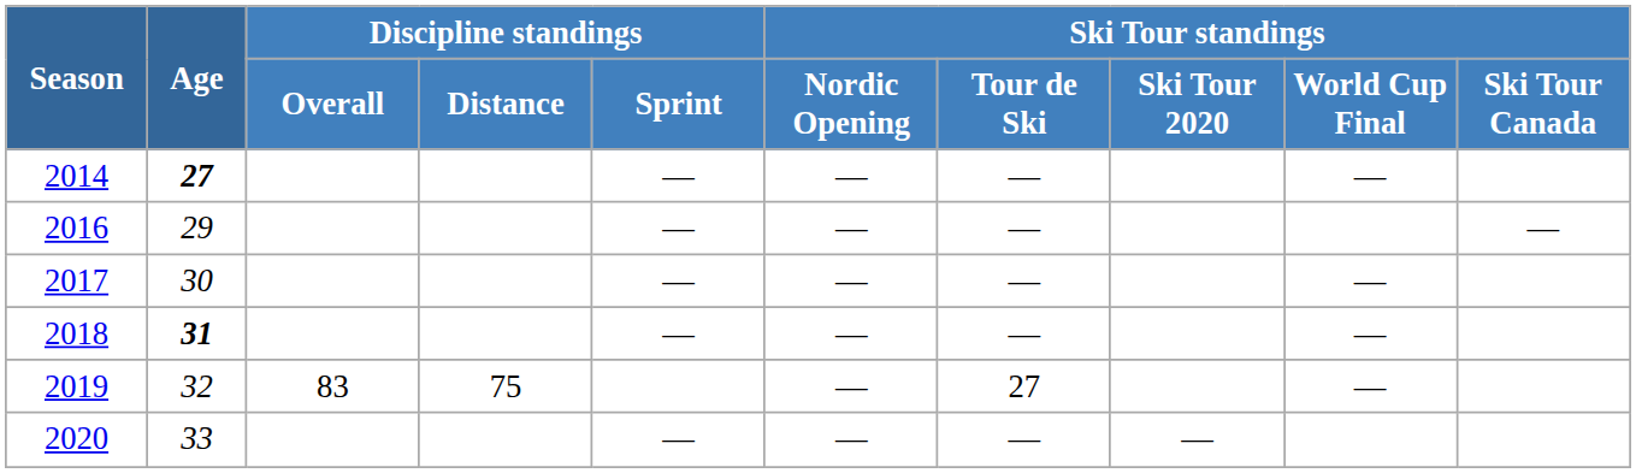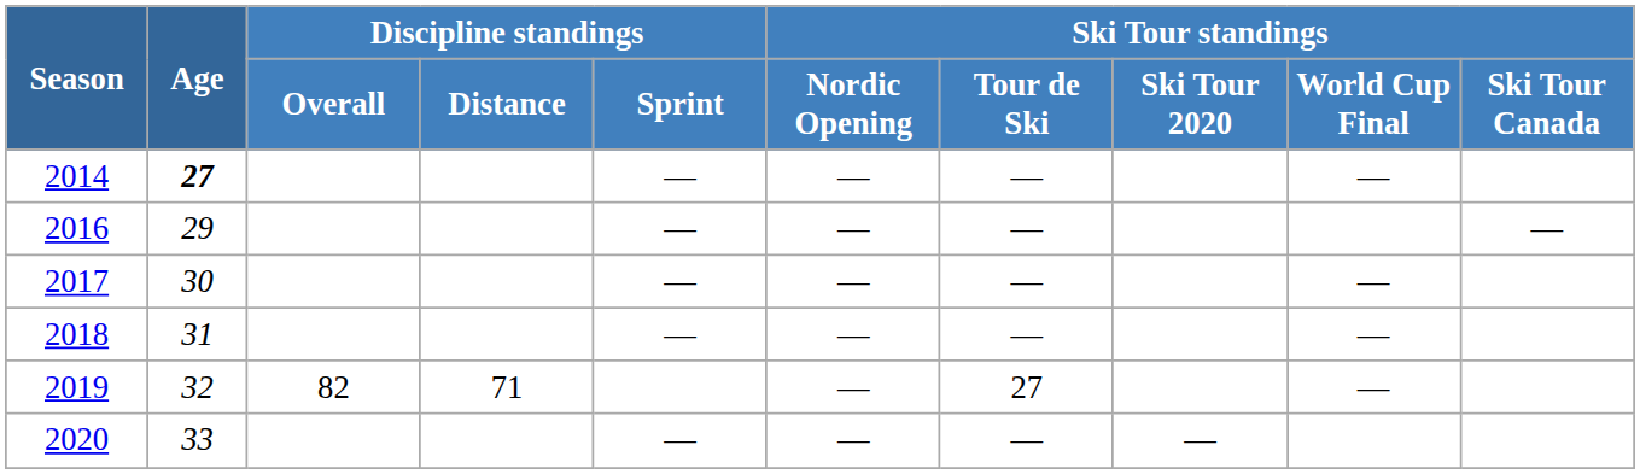 <table class="wikitable" style="font-size:95%; text-align:center; border:grey solid 1px; border-collapse:collapse; background:#ffffff;">
 <tr>
 <th style="background-color:#369; color:white; width:60px;" rowspan="2"> Season </th>
 <th style="background-color:#369; color:white; width:40px;" rowspan="2"> Age </th>
 <th style="background-color:#4180be; color:white;" colspan="3">Discipline standings</th>
 <th style="background-color:#4180be; color:white;" colspan="5">Ski Tour standings</th>
 </tr>
 <tr>
 <th style="background-color:#4180be; color:white; width:75px;">Overall</th>
 <th style="background-color:#4180be; color:white; width:75px;">Distance</th>
 <th style="background-color:#4180be; color:white; width:75px;">Sprint</th>
 <th style="background-color:#4180be; color:white; width:75px;">Nordic<br>Opening</th>
 <th style="background-color:#4180be; color:white; width:75px;">Tour de<br>Ski</th>
 <th style="background-color:#4180be; color:white; width:75px;">Ski Tour<br>2020</th>
 <th style="background-color:#4180be; color:white; width:75px;">World Cup<br>Final</th>
 <th style="background-color:#4180be; color:white; width:75px;">Ski Tour<br>Canada</th>
 </tr>
 <tr>
 <td><a href='#'>2014</a></td>
 <td><strong><em>27</em></strong></td>
 <td></td>
 <td></td>
 <td>—</td>
 <td>—</td>
 <td>—</td>
 <td></td>
 <td>—</td>
 <td></td>
 </tr>
 <tr>
 <td><a href='#'>2016</a></td>
 <td><em>29</em></td>
 <td></td>
 <td></td>
 <td>—</td>
 <td>—</td>
 <td>—</td>
 <td></td>
 <td></td>
 <td>—</td>
 </tr>
 <tr>
 <td><a href='#'>2017</a></td>
 <td><em>30</em></td>
 <td></td>
 <td></td>
 <td>—</td>
 <td>—</td>
 <td>—</td>
 <td></td>
 <td>—</td>
 <td></td>
 </tr>
 <tr>
 <td><a href='#'>2018</a></td>
-<td><strong><em>31</em></strong></td>
+<td><em>31</em></td>
 <td></td>
 <td></td>
 <td>—</td>
 <td>—</td>
 <td>—</td>
 <td></td>
 <td>—</td>
 <td></td>
 </tr>
 <tr>
 <td><a href='#'>2019</a></td>
 <td><em>32</em></td>
-<td>83</td>
-<td>75</td>
+<td>82</td>
+<td>71</td>
 <td></td>
 <td>—</td>
 <td>27</td>
 <td></td>
 <td>—</td>
 <td></td>
 </tr>
 <tr>
 <td><a href='#'>2020</a></td>
 <td><em>33</em></td>
 <td></td>
 <td></td>
 <td>—</td>
 <td>—</td>
 <td>—</td>
 <td>—</td>
 <td></td>
 <td></td>
 </tr>
 </table>
